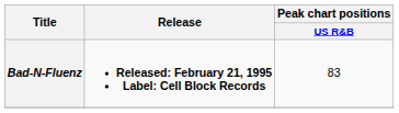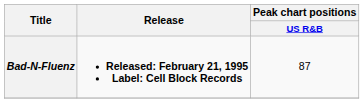 <table class="wikitable plainrowheaders" style="text-align:center;">
 <tr>
 <th rowspan="2">Title</th>
 <th rowspan="2">Release</th>
 <th>Peak chart positions</th>
 </tr>
 <tr>
 <th scope="col" style="font-size:90%;"><a href='#'>US R&B</a></th>
 </tr>
 <tr>
 <th scope="row"><em>Bad-N-Fluenz</em></th>
 <td><strong><br><ul><li>Released: February 21, 1995</li><li>Label: Cell Block Records</li></ul></strong></td>
-<td style="text-align:center;">83</td>
+<td style="text-align:center;">87</td>
 </tr>
 <tr>
 </tr>
 </table>
